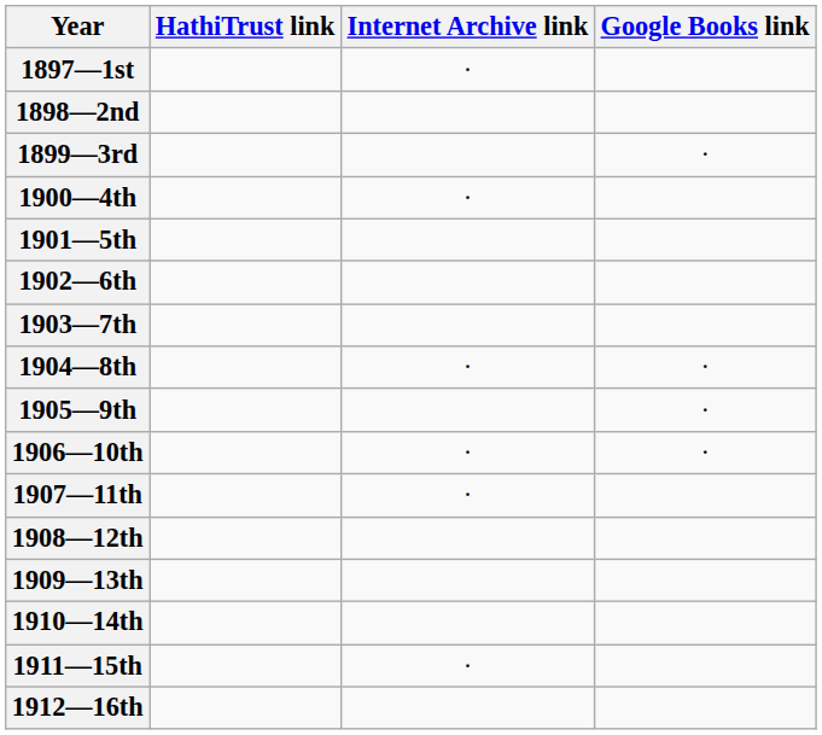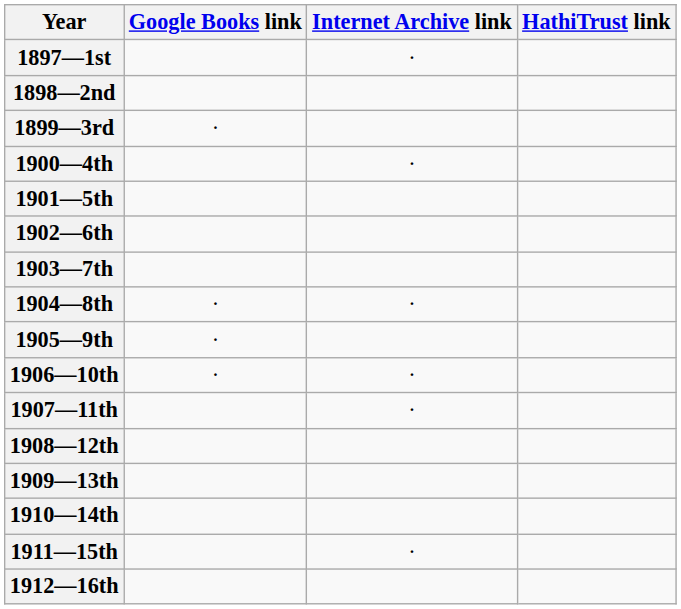 <table class="wikitable plainrowheaders" style="text-align: center">
 <tr>
 <th scope="col">Year</th>
+<th scope="col"><a href='#'>Google Books</a> link</th>
+<th scope="col"><a href='#'>Internet Archive</a> link</th>
 <th scope="col"><a href='#'>HathiTrust</a> link</th>
-<th scope="col"><a href='#'>Internet Archive</a> link</th>
-<th scope="col"><a href='#'>Google Books</a> link</th>
 </tr>
 <tr>
 <th scope="row">1897—1st</th>
 <td></td>
 <td>·</td>
 <td></td>
 </tr>
 <tr>
 <th scope="row">1898—2nd</th>
 <td></td>
 <td></td>
 <td></td>
 </tr>
 <tr>
 <th scope="row">1899—3rd</th>
+<td>·</td>
 <td></td>
 <td></td>
-<td>·</td>
 </tr>
 <tr>
 <th scope="row">1900—4th</th>
 <td></td>
 <td>·</td>
 <td></td>
 </tr>
 <tr>
 <th scope="row">1901—5th</th>
 <td></td>
 <td></td>
 <td></td>
 </tr>
 <tr>
 <th scope="row">1902—6th</th>
 <td></td>
 <td></td>
 <td></td>
 </tr>
 <tr>
 <th scope="row">1903—7th</th>
 <td></td>
 <td></td>
 <td></td>
 </tr>
 <tr>
 <th scope="row">1904—8th</th>
-<td></td>
 <td>·</td>
 <td>·</td>
+<td></td>
 </tr>
 <tr>
 <th scope="row">1905—9th</th>
+<td>·</td>
 <td></td>
 <td></td>
-<td>·</td>
 </tr>
 <tr>
 <th scope="row">1906—10th</th>
-<td></td>
 <td>·</td>
 <td>·</td>
+<td></td>
 </tr>
 <tr>
 <th scope="row">1907—11th</th>
 <td></td>
 <td>·</td>
 <td></td>
 </tr>
 <tr>
 <th scope="row">1908—12th</th>
 <td></td>
 <td></td>
 <td></td>
 </tr>
 <tr>
 <th scope="row">1909—13th</th>
 <td></td>
 <td></td>
 <td></td>
 </tr>
 <tr>
 <th scope="row">1910—14th</th>
 <td></td>
 <td></td>
 <td></td>
 </tr>
 <tr>
 <th scope="row">1911—15th</th>
 <td></td>
 <td>·</td>
 <td></td>
 </tr>
 <tr>
 <th scope="row">1912—16th</th>
 <td></td>
 <td></td>
 <td></td>
 </tr>
 </table>
